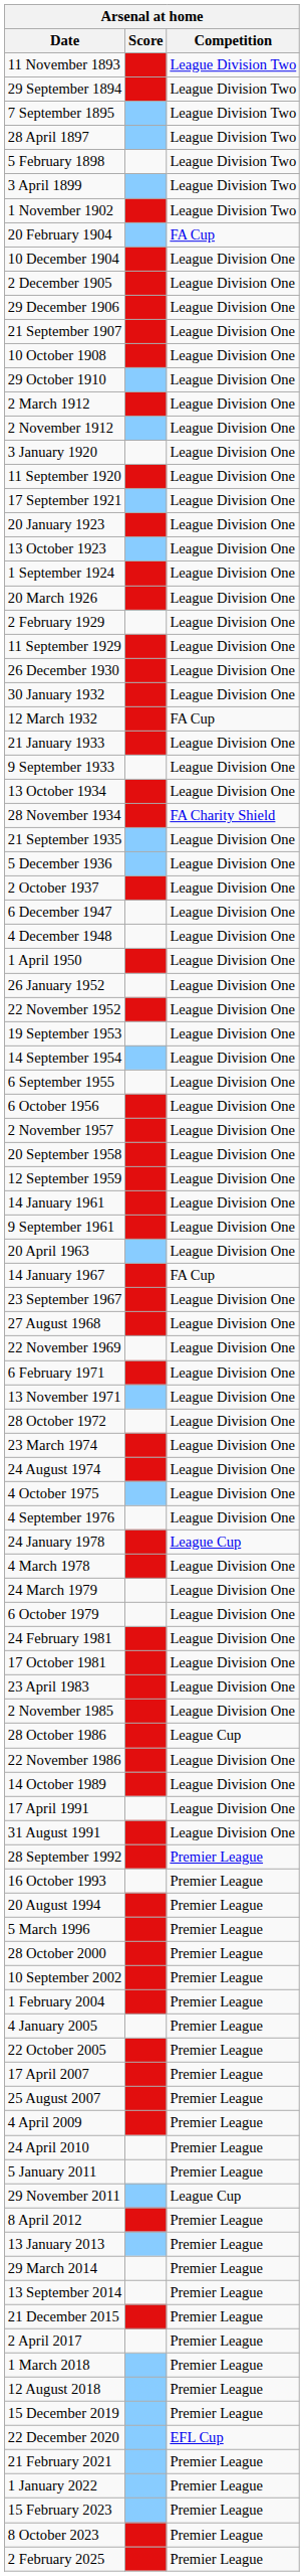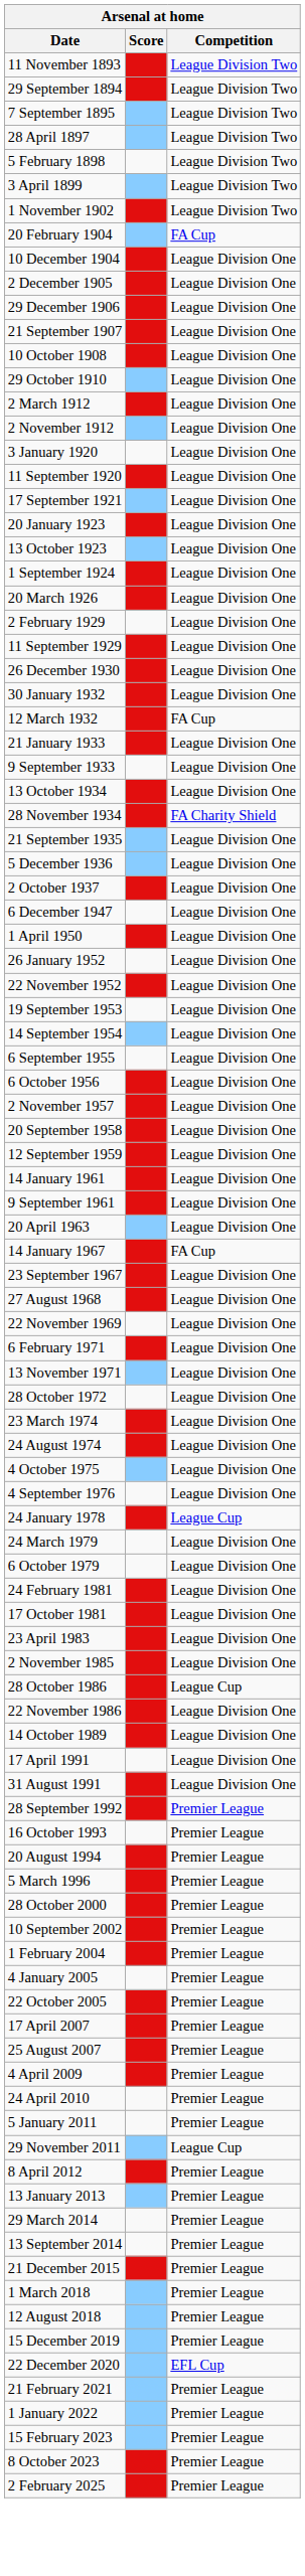 <table class="wikitable sortable" style="font-size:95%;">
 <tr>
 <th colspan="3">Arsenal at home</th>
 </tr>
 <tr>
 <th scope="col" style="width: 150;">Date</th>
 <th scope="col" style="width: 50;">Score</th>
 <th scope="col" style="width: 200;">Competition</th>
 </tr>
 <tr>
 <td>11 November 1893</td>
 <td bgcolor=E20E0E></td>
 <td><a href='#'>League Division Two</a></td>
 </tr>
 <tr>
 <td>29 September 1894</td>
 <td bgcolor=E20E0E></td>
 <td>League Division Two</td>
 </tr>
 <tr>
 <td>7 September 1895</td>
 <td bgcolor=88CCFF></td>
 <td>League Division Two</td>
 </tr>
 <tr>
 <td>28 April 1897</td>
 <td bgcolor=88CCFF></td>
 <td>League Division Two</td>
 </tr>
 <tr>
 <td>5 February 1898</td>
 <td></td>
 <td>League Division Two</td>
 </tr>
 <tr>
 <td>3 April 1899</td>
 <td bgcolor=88CCFF></td>
 <td>League Division Two</td>
 </tr>
 <tr>
 <td>1 November 1902</td>
 <td bgcolor=E20E0E></td>
 <td>League Division Two</td>
 </tr>
 <tr>
 <td>20 February 1904</td>
 <td bgcolor=88CCFF></td>
 <td><a href='#'>FA Cup</a></td>
 </tr>
 <tr>
 <td>10 December 1904</td>
 <td bgcolor=E20E0E></td>
 <td>League Division One</td>
 </tr>
 <tr>
 <td>2 December 1905</td>
 <td bgcolor=E20E0E></td>
 <td>League Division One</td>
 </tr>
 <tr>
 <td>29 December 1906</td>
 <td bgcolor=E20E0E></td>
 <td>League Division One</td>
 </tr>
 <tr>
 <td>21 September 1907</td>
 <td bgcolor=E20E0E></td>
 <td>League Division One</td>
 </tr>
 <tr>
 <td>10 October 1908</td>
 <td bgcolor=E20E0E></td>
 <td>League Division One</td>
 </tr>
 <tr>
 <td>29 October 1910</td>
 <td bgcolor=88CCFF></td>
 <td>League Division One</td>
 </tr>
 <tr>
 <td>2 March 1912</td>
 <td bgcolor=E20E0E></td>
 <td>League Division One</td>
 </tr>
 <tr>
 <td>2 November 1912</td>
 <td bgcolor=88CCFF></td>
 <td>League Division One</td>
 </tr>
 <tr>
 <td>3 January 1920</td>
 <td></td>
 <td>League Division One</td>
 </tr>
 <tr>
 <td>11 September 1920</td>
 <td bgcolor=E20E0E></td>
 <td>League Division One</td>
 </tr>
 <tr>
 <td>17 September 1921</td>
 <td bgcolor=88CCFF></td>
 <td>League Division One</td>
 </tr>
 <tr>
 <td>20 January 1923</td>
 <td bgcolor=E20E0E></td>
 <td>League Division One</td>
 </tr>
 <tr>
 <td>13 October 1923</td>
 <td bgcolor=88CCFF></td>
 <td>League Division One</td>
 </tr>
 <tr>
 <td>1 September 1924</td>
 <td bgcolor=E20E0E></td>
 <td>League Division One</td>
 </tr>
 <tr>
 <td>20 March 1926</td>
 <td bgcolor=E20E0E></td>
 <td>League Division One</td>
 </tr>
 <tr>
 <td>2 February 1929</td>
 <td></td>
 <td>League Division One</td>
 </tr>
 <tr>
 <td>11 September 1929</td>
 <td bgcolor=E20E0E></td>
 <td>League Division One</td>
 </tr>
 <tr>
 <td>26 December 1930</td>
 <td bgcolor=E20E0E></td>
 <td>League Division One</td>
 </tr>
 <tr>
 <td>30 January 1932</td>
 <td bgcolor=E20E0E></td>
 <td>League Division One</td>
 </tr>
 <tr>
 <td>12 March 1932</td>
 <td bgcolor=E20E0E></td>
 <td>FA Cup</td>
 </tr>
 <tr>
 <td>21 January 1933</td>
 <td bgcolor=E20E0E></td>
 <td>League Division One</td>
 </tr>
 <tr>
 <td>9 September 1933</td>
 <td></td>
 <td>League Division One</td>
 </tr>
 <tr>
 <td>13 October 1934</td>
 <td bgcolor=E20E0E></td>
 <td>League Division One</td>
 </tr>
 <tr>
 <td>28 November 1934</td>
 <td bgcolor=E20E0E></td>
 <td><a href='#'>FA Charity Shield</a></td>
 </tr>
 <tr>
 <td>21 September 1935</td>
 <td bgcolor=88CCFF></td>
 <td>League Division One</td>
 </tr>
 <tr>
 <td>5 December 1936</td>
 <td bgcolor=88CCFF></td>
 <td>League Division One</td>
 </tr>
 <tr>
 <td>2 October 1937</td>
 <td bgcolor=E20E0E></td>
 <td>League Division One</td>
 </tr>
 <tr>
 <td>6 December 1947</td>
 <td></td>
 <td>League Division One</td>
 </tr>
 <tr>
-<td>4 December 1948</td>
-<td></td>
-<td>League Division One</td>
-</tr>
-<tr>
 <td>1 April 1950</td>
 <td bgcolor=E20E0E></td>
 <td>League Division One</td>
 </tr>
 <tr>
 <td>26 January 1952</td>
 <td></td>
 <td>League Division One</td>
 </tr>
 <tr>
 <td>22 November 1952</td>
 <td bgcolor=E20E0E></td>
 <td>League Division One</td>
 </tr>
 <tr>
 <td>19 September 1953</td>
 <td></td>
 <td>League Division One</td>
 </tr>
 <tr>
 <td>14 September 1954</td>
 <td bgcolor=88CCFF></td>
 <td>League Division One</td>
 </tr>
 <tr>
 <td>6 September 1955</td>
 <td></td>
 <td>League Division One</td>
 </tr>
 <tr>
 <td>6 October 1956</td>
 <td bgcolor=E20E0E></td>
 <td>League Division One</td>
 </tr>
 <tr>
 <td>2 November 1957</td>
 <td bgcolor=E20E0E></td>
 <td>League Division One</td>
 </tr>
 <tr>
 <td>20 September 1958</td>
 <td bgcolor=E20E0E></td>
 <td>League Division One</td>
 </tr>
 <tr>
 <td>12 September 1959</td>
 <td bgcolor=E20E0E></td>
 <td>League Division One</td>
 </tr>
 <tr>
 <td>14 January 1961</td>
 <td bgcolor=E20E0E></td>
 <td>League Division One</td>
 </tr>
 <tr>
 <td>9 September 1961</td>
 <td bgcolor=E20E0E></td>
 <td>League Division One</td>
 </tr>
 <tr>
 <td>20 April 1963</td>
 <td bgcolor=88CCFF></td>
 <td>League Division One</td>
 </tr>
 <tr>
 <td>14 January 1967</td>
 <td bgcolor=E20E0E></td>
 <td>FA Cup</td>
 </tr>
 <tr>
 <td>23 September 1967</td>
 <td bgcolor=E20E0E></td>
 <td>League Division One</td>
 </tr>
 <tr>
 <td>27 August 1968</td>
 <td bgcolor=E20E0E></td>
 <td>League Division One</td>
 </tr>
 <tr>
 <td>22 November 1969</td>
 <td></td>
 <td>League Division One</td>
 </tr>
 <tr>
 <td>6 February 1971</td>
 <td bgcolor=E20E0E></td>
 <td>League Division One</td>
 </tr>
 <tr>
 <td>13 November 1971</td>
 <td bgcolor=88CCFF></td>
 <td>League Division One</td>
 </tr>
 <tr>
 <td>28 October 1972</td>
 <td></td>
 <td>League Division One</td>
 </tr>
 <tr>
 <td>23 March 1974</td>
 <td bgcolor=E20E0E></td>
 <td>League Division One</td>
 </tr>
 <tr>
 <td>24 August 1974</td>
 <td bgcolor=E20E0E></td>
 <td>League Division One</td>
 </tr>
 <tr>
 <td>4 October 1975</td>
 <td bgcolor=88CCFF></td>
 <td>League Division One</td>
 </tr>
 <tr>
 <td>4 September 1976</td>
 <td></td>
 <td>League Division One</td>
 </tr>
 <tr>
 <td>24 January 1978</td>
 <td bgcolor=E20E0E></td>
 <td><a href='#'>League Cup</a></td>
-</tr>
-<tr>
-<td>4 March 1978</td>
-<td bgcolor=E20E0E></td>
-<td>League Division One</td>
 </tr>
 <tr>
 <td>24 March 1979</td>
 <td></td>
 <td>League Division One</td>
 </tr>
 <tr>
 <td>6 October 1979</td>
 <td></td>
 <td>League Division One</td>
 </tr>
 <tr>
 <td>24 February 1981</td>
 <td bgcolor=E20E0E></td>
 <td>League Division One</td>
 </tr>
 <tr>
 <td>17 October 1981</td>
 <td bgcolor=E20E0E></td>
 <td>League Division One</td>
 </tr>
 <tr>
 <td>23 April 1983</td>
 <td bgcolor=E20E0E></td>
 <td>League Division One</td>
 </tr>
 <tr>
 <td>2 November 1985</td>
 <td bgcolor=E20E0E></td>
 <td>League Division One</td>
 </tr>
 <tr>
 <td>28 October 1986</td>
 <td bgcolor=E20E0E></td>
 <td>League Cup</td>
 </tr>
 <tr>
 <td>22 November 1986</td>
 <td bgcolor=E20E0E></td>
 <td>League Division One</td>
 </tr>
 <tr>
 <td>14 October 1989</td>
 <td bgcolor=E20E0E></td>
 <td>League Division One</td>
 </tr>
 <tr>
 <td>17 April 1991</td>
 <td></td>
 <td>League Division One</td>
 </tr>
 <tr>
 <td>31 August 1991</td>
 <td bgcolor=E20E0E></td>
 <td>League Division One</td>
 </tr>
 <tr>
 <td>28 September 1992</td>
 <td bgcolor=E20E0E></td>
 <td><a href='#'>Premier League</a></td>
 </tr>
 <tr>
 <td>16 October 1993</td>
 <td></td>
 <td>Premier League</td>
 </tr>
 <tr>
 <td>20 August 1994</td>
 <td bgcolor=E20E0E></td>
 <td>Premier League</td>
 </tr>
 <tr>
 <td>5 March 1996</td>
 <td bgcolor=E20E0E></td>
 <td>Premier League</td>
 </tr>
 <tr>
 <td>28 October 2000</td>
 <td bgcolor=E20E0E></td>
 <td>Premier League</td>
 </tr>
 <tr>
 <td>10 September 2002</td>
 <td bgcolor=E20E0E></td>
 <td>Premier League</td>
 </tr>
 <tr>
 <td>1 February 2004</td>
 <td bgcolor=E20E0E></td>
 <td>Premier League</td>
 </tr>
 <tr>
 <td>4 January 2005</td>
 <td></td>
 <td>Premier League</td>
 </tr>
 <tr>
 <td>22 October 2005</td>
 <td bgcolor=E20E0E></td>
 <td>Premier League</td>
 </tr>
 <tr>
 <td>17 April 2007</td>
 <td bgcolor=E20E0E></td>
 <td>Premier League</td>
 </tr>
 <tr>
 <td>25 August 2007</td>
 <td bgcolor=E20E0E></td>
 <td>Premier League</td>
 </tr>
 <tr>
 <td>4 April 2009</td>
 <td bgcolor=E20E0E></td>
 <td>Premier League</td>
 </tr>
 <tr>
 <td>24 April 2010</td>
 <td></td>
 <td>Premier League</td>
 </tr>
 <tr>
 <td>5 January 2011</td>
 <td></td>
 <td>Premier League</td>
 </tr>
 <tr>
 <td>29 November 2011</td>
 <td bgcolor=88CCFF></td>
 <td>League Cup</td>
 </tr>
 <tr>
 <td>8 April 2012</td>
 <td bgcolor=E20E0E></td>
 <td>Premier League</td>
 </tr>
 <tr>
 <td>13 January 2013</td>
 <td bgcolor=88CCFF></td>
 <td>Premier League</td>
 </tr>
 <tr>
 <td>29 March 2014</td>
 <td></td>
 <td>Premier League</td>
 </tr>
 <tr>
 <td>13 September 2014</td>
 <td></td>
 <td>Premier League</td>
 </tr>
 <tr>
 <td>21 December 2015</td>
 <td bgcolor=E20E0E></td>
 <td>Premier League</td>
 </tr>
 <tr>
-<td>2 April 2017</td>
-<td></td>
-<td>Premier League</td>
-</tr>
-<tr>
 <td>1 March 2018</td>
 <td bgcolor=88CCFF></td>
 <td>Premier League</td>
 </tr>
 <tr>
 <td>12 August 2018</td>
 <td bgcolor=88CCFF></td>
 <td>Premier League</td>
 </tr>
 <tr>
 <td>15 December 2019</td>
 <td bgcolor=88CCFF></td>
 <td>Premier League</td>
 </tr>
 <tr>
 <td>22 December 2020</td>
 <td bgcolor=88CCFF></td>
 <td><a href='#'>EFL Cup</a></td>
 </tr>
 <tr>
 <td>21 February 2021</td>
 <td bgcolor=88CCFF></td>
 <td>Premier League</td>
 </tr>
 <tr>
 <td>1 January 2022</td>
 <td bgcolor=88CCFF></td>
 <td>Premier League</td>
 </tr>
 <tr>
 <td>15 February 2023</td>
 <td bgcolor=88CCFF></td>
 <td>Premier League</td>
 </tr>
 <tr>
 <td>8 October 2023</td>
 <td bgcolor=E20E0E></td>
 <td>Premier League</td>
 </tr>
 <tr>
 <td>2 February 2025</td>
 <td bgcolor=E20E0E></td>
 <td>Premier League</td>
 </tr>
 </table>
